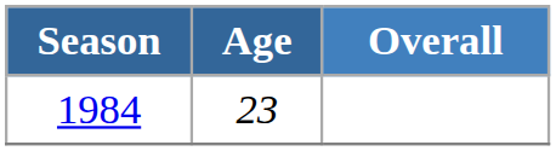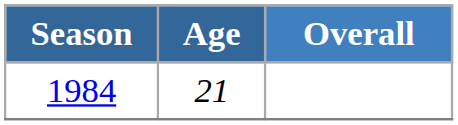 <table class="wikitable" style="font-size:95%; text-align:center; border:grey solid 1px; border-collapse:collapse; background:#ffffff;">
 <tr>
 <th style="background-color:#369; color:white; width:60px;"> Season </th>
 <th style="background-color:#369; color:white; width:40px;"> Age </th>
 <th style="background-color:#4180be; color:white; width:75px;">Overall</th>
 </tr>
 <tr>
 <td><a href='#'>1984</a></td>
-<td><em>23</em></td>
+<td><em>21</em></td>
 <td></td>
 </tr>
 <tr>
 </tr>
 </table>
